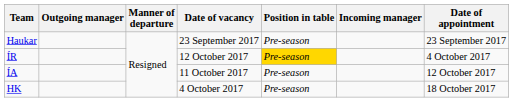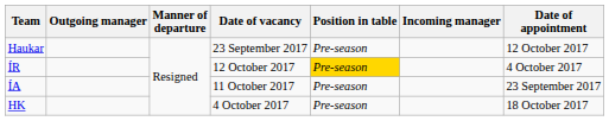 <table class="wikitable sortable">
 <tr>
 <th>Team</th>
 <th>Outgoing manager</th>
 <th>Manner of<br>departure</th>
 <th>Date of vacancy</th>
 <th>Position in table</th>
 <th>Incoming manager</th>
 <th>Date of<br>appointment</th>
 </tr>
 <tr>
 <td><a href='#'>Haukar</a></td>
 <td> </td>
 <td rowspan=4>Resigned</td>
 <td>23 September 2017</td>
 <td><em>Pre-season</em></td>
 <td> </td>
-<td>23 September 2017</td>
+<td>12 October 2017</td>
 </tr>
 <tr>
 <td><a href='#'>ÍR</a></td>
 <td> </td>
 <td>12 October 2017</td>
 <td style="background: gold;"><em>Pre-season</em></td>
 <td> </td>
 <td>4 October 2017</td>
 </tr>
 <tr>
 <td><a href='#'>ÍA</a></td>
 <td> </td>
 <td>11 October 2017</td>
 <td><em>Pre-season</em></td>
 <td> </td>
-<td>12 October 2017</td>
+<td>23 September 2017</td>
 </tr>
 <tr>
 <td><a href='#'>HK</a></td>
 <td> </td>
 <td>4 October 2017</td>
 <td><em>Pre-season</em></td>
 <td> </td>
 <td>18 October 2017</td>
 </tr>
 </table>
